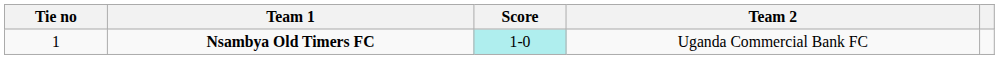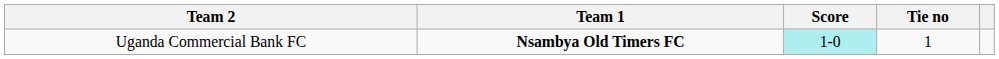 <table class="wikitable" style="text-align:center; width:80%; font-size:100%">
 <tr>
-<th style= width="80px">Tie no</th>
+<th style= width="300px">Team 2</th>
 <th style= width="300px">Team 1</th>
 <th style= width="80px">Score</th>
-<th style= width="300px">Team 2</th>
+<th style= width="80px">Tie no</th>
 <th style= width="300px"></th>
 </tr>
 <tr>
-<td>1</td>
+<td>Uganda Commercial Bank FC</td>
 <td><strong>Nsambya Old Timers FC</strong></td>
 <td style="background: paleturquoise;">1-0</td>
-<td>Uganda Commercial Bank FC</td>
+<td>1</td>
 <td></td>
 </tr>
 </table>
